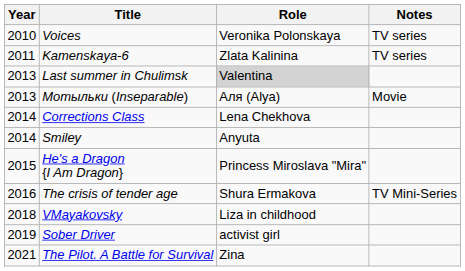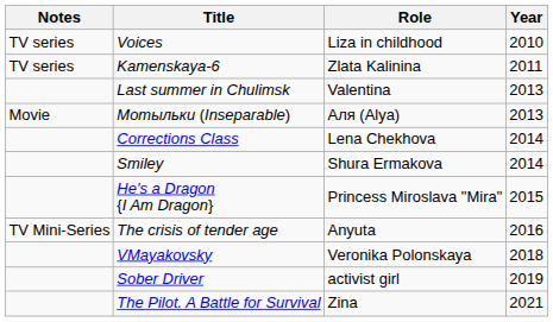 <table class="wikitable sortable">
 <tr>
-<th>Year</th>
+<th>Notes</th>
 <th>Title</th>
 <th>Role</th>
-<th>Notes</th>
+<th>Year</th>
 </tr>
 <tr>
+<td>TV series</td>
+<td><em>Voices</em></td>
+<td>Liza in childhood</td>
 <td>2010</td>
-<td><em>Voices</em></td>
-<td>Veronika Polonskaya</td>
-<td>TV series</td>
 </tr>
 <tr>
-<td>2011</td>
+<td>TV series</td>
 <td><em>Kamenskaya-6</em></td>
 <td>Zlata Kalinina</td>
-<td>TV series</td>
+<td>2011</td>
 </tr>
 <tr>
+<td></td>
+<td><em>Last summer in Chulimsk</em></td>
+<td>Valentina</td>
 <td>2013</td>
-<td><em>Last summer in Chulimsk</em></td>
-<td style="background: lightgrey;">Valentina</td>
-<td></td>
 </tr>
 <tr>
-<td>2013</td>
+<td>Movie</td>
 <td><em>Мотыльки</em> (<em>Inseparable</em>)</td>
 <td>Аля (Alya)</td>
-<td>Movie</td>
+<td>2013</td>
 </tr>
 <tr>
-<td>2014</td>
+<td></td>
 <td><em><a href='#'>Corrections Class</a></em></td>
 <td>Lena Chekhova</td>
-<td></td>
+<td>2014</td>
 </tr>
 <tr>
+<td></td>
+<td><em>Smiley</em></td>
+<td>Shura Ermakova</td>
 <td>2014</td>
-<td><em>Smiley</em></td>
-<td>Anyuta</td>
-<td></td>
 </tr>
 <tr>
-<td>2015</td>
+<td></td>
 <td><em><a href='#'>He's a Dragon</a></em> <br> {<em>I Am Dragon</em>}</td>
 <td>Princess Miroslava "Mira"</td>
-<td></td>
+<td>2015</td>
 </tr>
 <tr>
+<td>TV Mini-Series</td>
+<td><em>The crisis of tender age</em></td>
+<td>Anyuta</td>
 <td>2016</td>
-<td><em>The crisis of tender age</em></td>
-<td>Shura Ermakova</td>
-<td>TV Mini-Series</td>
 </tr>
 <tr>
+<td></td>
+<td><em><a href='#'>VMayakovsky</a></em></td>
+<td>Veronika Polonskaya</td>
 <td>2018</td>
-<td><em><a href='#'>VMayakovsky</a></em></td>
-<td>Liza in childhood</td>
-<td></td>
 </tr>
 <tr>
-<td>2019</td>
+<td></td>
 <td><em><a href='#'>Sober Driver</a></em></td>
 <td>activist girl</td>
-<td></td>
+<td>2019</td>
 </tr>
 <tr>
-<td>2021</td>
+<td></td>
 <td><em><a href='#'>The Pilot. A Battle for Survival</a></em></td>
 <td>Zina</td>
-<td></td>
+<td>2021</td>
 </tr>
 </table>
